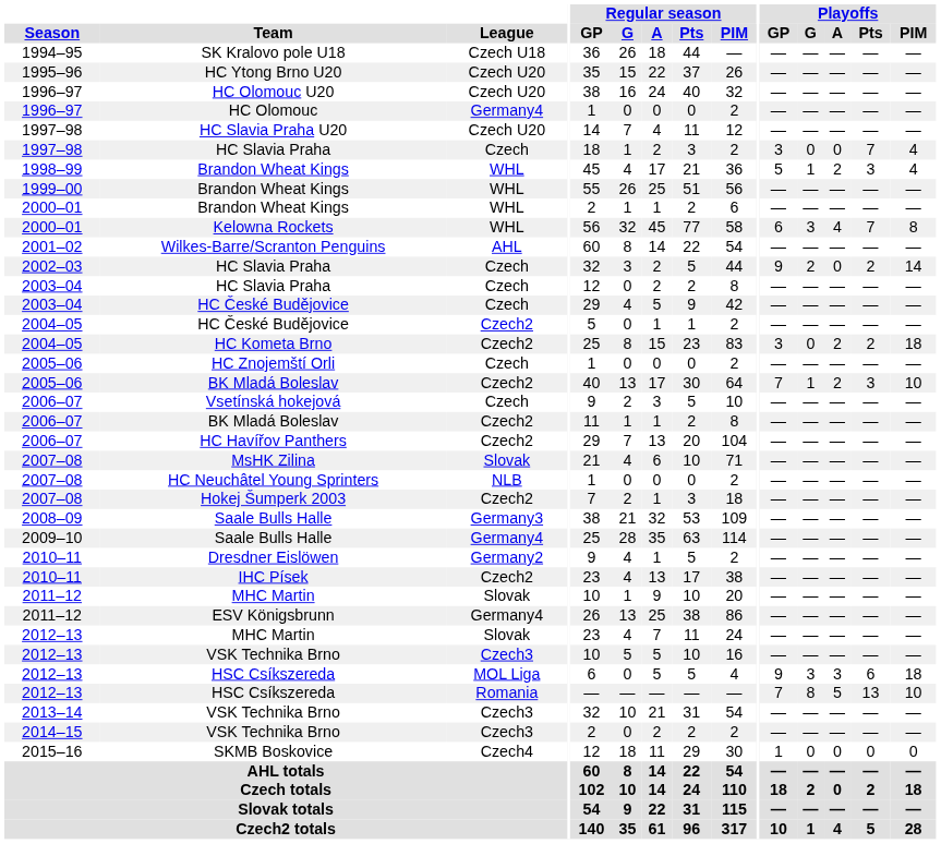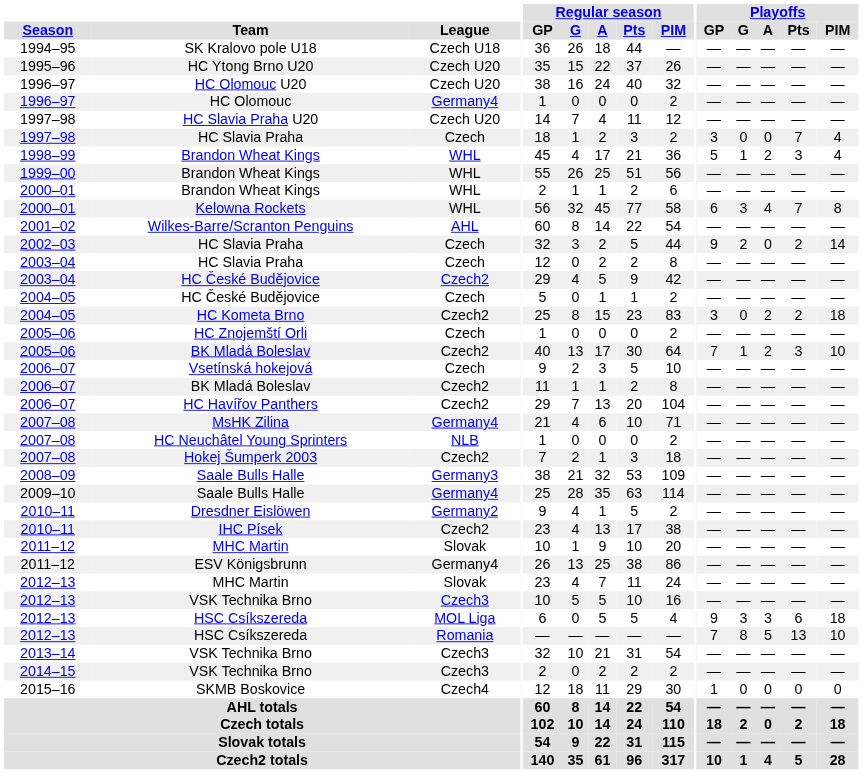 <table border="0" cellpadding="1" cellspacing="0" style="text-align:center; width:60em">
 <tr bgcolor="#e0e0e0">
 <th colspan="3" bgcolor="#ffffff"></th>
 <th rowspan="99" bgcolor="#ffffff"></th>
 <th colspan="5"><a href='#'>Regular season</a></th>
 <th rowspan="99" bgcolor="#ffffff"></th>
 <th colspan="5"><a href='#'>Playoffs</a></th>
 </tr>
 <tr bgcolor="#e0e0e0">
 <th><a href='#'>Season</a></th>
 <th>Team</th>
 <th>League</th>
 <th>GP</th>
 <th><a href='#'>G</a></th>
 <th><a href='#'>A</a></th>
 <th><a href='#'>Pts</a></th>
 <th><a href='#'>PIM</a></th>
 <th>GP</th>
 <th>G</th>
 <th>A</th>
 <th>Pts</th>
 <th>PIM</th>
 </tr>
 <tr>
 <td>1994–95</td>
 <td>SK Kralovo pole U18</td>
 <td>Czech U18</td>
 <td>36</td>
 <td>26</td>
 <td>18</td>
 <td>44</td>
 <td>—</td>
 <td>—</td>
 <td>—</td>
 <td>—</td>
 <td>—</td>
 <td>—</td>
 </tr>
 <tr bgcolor="#f0f0f0">
 <td>1995–96</td>
 <td>HC Ytong Brno U20</td>
 <td>Czech U20</td>
 <td>35</td>
 <td>15</td>
 <td>22</td>
 <td>37</td>
 <td>26</td>
 <td>—</td>
 <td>—</td>
 <td>—</td>
 <td>—</td>
 <td>—</td>
 </tr>
 <tr>
 <td>1996–97</td>
 <td><a href='#'>HC Olomouc</a> U20</td>
 <td>Czech U20</td>
 <td>38</td>
 <td>16</td>
 <td>24</td>
 <td>40</td>
 <td>32</td>
 <td>—</td>
 <td>—</td>
 <td>—</td>
 <td>—</td>
 <td>—</td>
 </tr>
 <tr bgcolor="#f0f0f0">
 <td><a href='#'>1996–97</a></td>
 <td>HC Olomouc</td>
 <td><a href='#'>Germany4</a></td>
 <td>1</td>
 <td>0</td>
 <td>0</td>
 <td>0</td>
 <td>2</td>
 <td>—</td>
 <td>—</td>
 <td>—</td>
 <td>—</td>
 <td>—</td>
 </tr>
 <tr>
 <td>1997–98</td>
 <td><a href='#'>HC Slavia Praha</a> U20</td>
 <td>Czech U20</td>
 <td>14</td>
 <td>7</td>
 <td>4</td>
 <td>11</td>
 <td>12</td>
 <td>—</td>
 <td>—</td>
 <td>—</td>
 <td>—</td>
 <td>—</td>
 </tr>
 <tr bgcolor="#f0f0f0">
 <td><a href='#'>1997–98</a></td>
 <td>HC Slavia Praha</td>
 <td>Czech</td>
 <td>18</td>
 <td>1</td>
 <td>2</td>
 <td>3</td>
 <td>2</td>
 <td>3</td>
 <td>0</td>
 <td>0</td>
 <td>7</td>
 <td>4</td>
 </tr>
 <tr>
 <td><a href='#'>1998–99</a></td>
 <td><a href='#'>Brandon Wheat Kings</a></td>
 <td><a href='#'>WHL</a></td>
 <td>45</td>
 <td>4</td>
 <td>17</td>
 <td>21</td>
 <td>36</td>
 <td>5</td>
 <td>1</td>
 <td>2</td>
 <td>3</td>
 <td>4</td>
 </tr>
 <tr bgcolor="#f0f0f0">
 <td><a href='#'>1999–00</a></td>
 <td>Brandon Wheat Kings</td>
 <td>WHL</td>
 <td>55</td>
 <td>26</td>
 <td>25</td>
 <td>51</td>
 <td>56</td>
 <td>—</td>
 <td>—</td>
 <td>—</td>
 <td>—</td>
 <td>—</td>
 </tr>
 <tr>
 <td><a href='#'>2000–01</a></td>
 <td>Brandon Wheat Kings</td>
 <td>WHL</td>
 <td>2</td>
 <td>1</td>
 <td>1</td>
 <td>2</td>
 <td>6</td>
 <td>—</td>
 <td>—</td>
 <td>—</td>
 <td>—</td>
 <td>—</td>
 </tr>
 <tr bgcolor="#f0f0f0">
 <td><a href='#'>2000–01</a></td>
 <td><a href='#'>Kelowna Rockets</a></td>
 <td>WHL</td>
 <td>56</td>
 <td>32</td>
 <td>45</td>
 <td>77</td>
 <td>58</td>
 <td>6</td>
 <td>3</td>
 <td>4</td>
 <td>7</td>
 <td>8</td>
 </tr>
 <tr>
 <td><a href='#'>2001–02</a></td>
 <td><a href='#'>Wilkes-Barre/Scranton Penguins</a></td>
 <td><a href='#'>AHL</a></td>
 <td>60</td>
 <td>8</td>
 <td>14</td>
 <td>22</td>
 <td>54</td>
 <td>—</td>
 <td>—</td>
 <td>—</td>
 <td>—</td>
 <td>—</td>
 </tr>
 <tr bgcolor="#f0f0f0">
 <td><a href='#'>2002–03</a></td>
 <td>HC Slavia Praha</td>
 <td>Czech</td>
 <td>32</td>
 <td>3</td>
 <td>2</td>
 <td>5</td>
 <td>44</td>
 <td>9</td>
 <td>2</td>
 <td>0</td>
 <td>2</td>
 <td>14</td>
 </tr>
 <tr>
 <td><a href='#'>2003–04</a></td>
 <td>HC Slavia Praha</td>
 <td>Czech</td>
 <td>12</td>
 <td>0</td>
 <td>2</td>
 <td>2</td>
 <td>8</td>
 <td>—</td>
 <td>—</td>
 <td>—</td>
 <td>—</td>
 <td>—</td>
 </tr>
 <tr bgcolor="#f0f0f0">
 <td><a href='#'>2003–04</a></td>
 <td><a href='#'>HC České Budějovice</a></td>
-<td>Czech</td>
+<td><a href='#'>Czech2</a></td>
 <td>29</td>
 <td>4</td>
 <td>5</td>
 <td>9</td>
 <td>42</td>
 <td>—</td>
 <td>—</td>
 <td>—</td>
 <td>—</td>
 <td>—</td>
 </tr>
 <tr>
 <td><a href='#'>2004–05</a></td>
 <td>HC České Budějovice</td>
-<td><a href='#'>Czech2</a></td>
+<td>Czech</td>
 <td>5</td>
 <td>0</td>
 <td>1</td>
 <td>1</td>
 <td>2</td>
 <td>—</td>
 <td>—</td>
 <td>—</td>
 <td>—</td>
 <td>—</td>
 </tr>
 <tr bgcolor="#f0f0f0">
 <td><a href='#'>2004–05</a></td>
 <td><a href='#'>HC Kometa Brno</a></td>
 <td>Czech2</td>
 <td>25</td>
 <td>8</td>
 <td>15</td>
 <td>23</td>
 <td>83</td>
 <td>3</td>
 <td>0</td>
 <td>2</td>
 <td>2</td>
 <td>18</td>
 </tr>
 <tr>
 <td><a href='#'>2005–06</a></td>
 <td><a href='#'>HC Znojemští Orli</a></td>
 <td>Czech</td>
 <td>1</td>
 <td>0</td>
 <td>0</td>
 <td>0</td>
 <td>2</td>
 <td>—</td>
 <td>—</td>
 <td>—</td>
 <td>—</td>
 <td>—</td>
 </tr>
 <tr bgcolor="#f0f0f0">
 <td><a href='#'>2005–06</a></td>
 <td><a href='#'>BK Mladá Boleslav</a></td>
 <td>Czech2</td>
 <td>40</td>
 <td>13</td>
 <td>17</td>
 <td>30</td>
 <td>64</td>
 <td>7</td>
 <td>1</td>
 <td>2</td>
 <td>3</td>
 <td>10</td>
 </tr>
 <tr>
 <td><a href='#'>2006–07</a></td>
 <td><a href='#'>Vsetínská hokejová</a></td>
 <td>Czech</td>
 <td>9</td>
 <td>2</td>
 <td>3</td>
 <td>5</td>
 <td>10</td>
 <td>—</td>
 <td>—</td>
 <td>—</td>
 <td>—</td>
 <td>—</td>
 </tr>
 <tr bgcolor="#f0f0f0">
 <td><a href='#'>2006–07</a></td>
 <td>BK Mladá Boleslav</td>
 <td>Czech2</td>
 <td>11</td>
 <td>1</td>
 <td>1</td>
 <td>2</td>
 <td>8</td>
 <td>—</td>
 <td>—</td>
 <td>—</td>
 <td>—</td>
 <td>—</td>
 </tr>
 <tr>
 <td><a href='#'>2006–07</a></td>
 <td><a href='#'>HC Havířov Panthers</a></td>
 <td>Czech2</td>
 <td>29</td>
 <td>7</td>
 <td>13</td>
 <td>20</td>
 <td>104</td>
 <td>—</td>
 <td>—</td>
 <td>—</td>
 <td>—</td>
 <td>—</td>
 </tr>
 <tr bgcolor="#f0f0f0">
 <td><a href='#'>2007–08</a></td>
 <td><a href='#'>MsHK Zilina</a></td>
-<td><a href='#'>Slovak</a></td>
+<td><a href='#'>Germany4</a></td>
 <td>21</td>
 <td>4</td>
 <td>6</td>
 <td>10</td>
 <td>71</td>
 <td>—</td>
 <td>—</td>
 <td>—</td>
 <td>—</td>
 <td>—</td>
 </tr>
 <tr>
 <td><a href='#'>2007–08</a></td>
 <td><a href='#'>HC Neuchâtel Young Sprinters</a></td>
 <td><a href='#'>NLB</a></td>
 <td>1</td>
 <td>0</td>
 <td>0</td>
 <td>0</td>
 <td>2</td>
 <td>—</td>
 <td>—</td>
 <td>—</td>
 <td>—</td>
 <td>—</td>
 </tr>
 <tr bgcolor="#f0f0f0">
 <td><a href='#'>2007–08</a></td>
 <td><a href='#'>Hokej Šumperk 2003</a></td>
 <td>Czech2</td>
 <td>7</td>
 <td>2</td>
 <td>1</td>
 <td>3</td>
 <td>18</td>
 <td>—</td>
 <td>—</td>
 <td>—</td>
 <td>—</td>
 <td>—</td>
 </tr>
 <tr>
 <td><a href='#'>2008–09</a></td>
 <td><a href='#'>Saale Bulls Halle</a></td>
 <td><a href='#'>Germany3</a></td>
 <td>38</td>
 <td>21</td>
 <td>32</td>
 <td>53</td>
 <td>109</td>
 <td>—</td>
 <td>—</td>
 <td>—</td>
 <td>—</td>
 <td>—</td>
 </tr>
 <tr bgcolor="#f0f0f0">
 <td>2009–10</td>
 <td>Saale Bulls Halle</td>
 <td><a href='#'>Germany4</a></td>
 <td>25</td>
 <td>28</td>
 <td>35</td>
 <td>63</td>
 <td>114</td>
 <td>—</td>
 <td>—</td>
 <td>—</td>
 <td>—</td>
 <td>—</td>
 </tr>
 <tr>
 <td><a href='#'>2010–11</a></td>
 <td><a href='#'>Dresdner Eislöwen</a></td>
 <td><a href='#'>Germany2</a></td>
 <td>9</td>
 <td>4</td>
 <td>1</td>
 <td>5</td>
 <td>2</td>
 <td>—</td>
 <td>—</td>
 <td>—</td>
 <td>—</td>
 <td>—</td>
 </tr>
 <tr bgcolor="#f0f0f0">
 <td><a href='#'>2010–11</a></td>
 <td><a href='#'>IHC Písek</a></td>
 <td>Czech2</td>
 <td>23</td>
 <td>4</td>
 <td>13</td>
 <td>17</td>
 <td>38</td>
 <td>—</td>
 <td>—</td>
 <td>—</td>
 <td>—</td>
 <td>—</td>
 </tr>
 <tr>
 <td><a href='#'>2011–12</a></td>
 <td><a href='#'>MHC Martin</a></td>
 <td>Slovak</td>
 <td>10</td>
 <td>1</td>
 <td>9</td>
 <td>10</td>
 <td>20</td>
 <td>—</td>
 <td>—</td>
 <td>—</td>
 <td>—</td>
 <td>—</td>
 </tr>
 <tr bgcolor="#f0f0f0">
 <td>2011–12</td>
 <td>ESV Königsbrunn</td>
 <td>Germany4</td>
 <td>26</td>
 <td>13</td>
 <td>25</td>
 <td>38</td>
 <td>86</td>
 <td>—</td>
 <td>—</td>
 <td>—</td>
 <td>—</td>
 <td>—</td>
 </tr>
 <tr>
 <td><a href='#'>2012–13</a></td>
 <td>MHC Martin</td>
 <td>Slovak</td>
 <td>23</td>
 <td>4</td>
 <td>7</td>
 <td>11</td>
 <td>24</td>
 <td>—</td>
 <td>—</td>
 <td>—</td>
 <td>—</td>
 <td>—</td>
 </tr>
 <tr bgcolor="#f0f0f0">
 <td><a href='#'>2012–13</a></td>
 <td>VSK Technika Brno</td>
 <td><a href='#'>Czech3</a></td>
 <td>10</td>
 <td>5</td>
 <td>5</td>
 <td>10</td>
 <td>16</td>
 <td>—</td>
 <td>—</td>
 <td>—</td>
 <td>—</td>
 <td>—</td>
 </tr>
 <tr>
 <td><a href='#'>2012–13</a></td>
 <td><a href='#'>HSC Csíkszereda</a></td>
 <td><a href='#'>MOL Liga</a></td>
 <td>6</td>
 <td>0</td>
 <td>5</td>
 <td>5</td>
 <td>4</td>
 <td>9</td>
 <td>3</td>
 <td>3</td>
 <td>6</td>
 <td>18</td>
 </tr>
 <tr bgcolor="#f0f0f0">
 <td><a href='#'>2012–13</a></td>
 <td>HSC Csíkszereda</td>
 <td><a href='#'>Romania</a></td>
 <td>—</td>
 <td>—</td>
 <td>—</td>
 <td>—</td>
 <td>—</td>
 <td>7</td>
 <td>8</td>
 <td>5</td>
 <td>13</td>
 <td>10</td>
 </tr>
 <tr>
 <td><a href='#'>2013–14</a></td>
 <td>VSK Technika Brno</td>
 <td>Czech3</td>
 <td>32</td>
 <td>10</td>
 <td>21</td>
 <td>31</td>
 <td>54</td>
 <td>—</td>
 <td>—</td>
 <td>—</td>
 <td>—</td>
 <td>—</td>
 </tr>
 <tr bgcolor="#f0f0f0">
 <td><a href='#'>2014–15</a></td>
 <td>VSK Technika Brno</td>
 <td>Czech3</td>
 <td>2</td>
 <td>0</td>
 <td>2</td>
 <td>2</td>
 <td>2</td>
 <td>—</td>
 <td>—</td>
 <td>—</td>
 <td>—</td>
 <td>—</td>
 </tr>
 <tr>
 <td>2015–16</td>
 <td>SKMB Boskovice</td>
 <td>Czech4</td>
 <td>12</td>
 <td>18</td>
 <td>11</td>
 <td>29</td>
 <td>30</td>
 <td>1</td>
 <td>0</td>
 <td>0</td>
 <td>0</td>
 <td>0</td>
 </tr>
 <tr>
 </tr>
 <tr ALIGN="center" bgcolor="#e0e0e0">
 <th colspan="3">AHL totals</th>
 <th ALIGN="center">60</th>
 <th ALIGN="center">8</th>
 <th ALIGN="center">14</th>
 <th ALIGN="center">22</th>
 <th ALIGN="center">54</th>
 <th ALIGN="center">—</th>
 <th ALIGN="center">—</th>
 <th ALIGN="center">—</th>
 <th ALIGN="center">—</th>
 <th ALIGN="center">—</th>
 </tr>
 <tr>
 </tr>
 <tr ALIGN="center" bgcolor="#e0e0e0">
 <th colspan="3">Czech totals</th>
 <th ALIGN="center">102</th>
 <th ALIGN="center">10</th>
 <th ALIGN="center">14</th>
 <th ALIGN="center">24</th>
 <th ALIGN="center">110</th>
 <th ALIGN="center">18</th>
 <th ALIGN="center">2</th>
 <th ALIGN="center">0</th>
 <th ALIGN="center">2</th>
 <th ALIGN="center">18</th>
 </tr>
 <tr>
 </tr>
 <tr ALIGN="center" bgcolor="#e0e0e0">
 <th colspan="3">Slovak totals</th>
 <th ALIGN="center">54</th>
 <th ALIGN="center">9</th>
 <th ALIGN="center">22</th>
 <th ALIGN="center">31</th>
 <th ALIGN="center">115</th>
 <th ALIGN="center">—</th>
 <th ALIGN="center">—</th>
 <th ALIGN="center">—</th>
 <th ALIGN="center">—</th>
 <th ALIGN="center">—</th>
 </tr>
 <tr>
 </tr>
 <tr ALIGN="center" bgcolor="#e0e0e0">
 <th colspan="3">Czech2 totals</th>
 <th ALIGN="center">140</th>
 <th ALIGN="center">35</th>
 <th ALIGN="center">61</th>
 <th ALIGN="center">96</th>
 <th ALIGN="center">317</th>
 <th ALIGN="center">10</th>
 <th ALIGN="center">1</th>
 <th ALIGN="center">4</th>
 <th ALIGN="center">5</th>
 <th ALIGN="center">28</th>
 </tr>
 </table>
